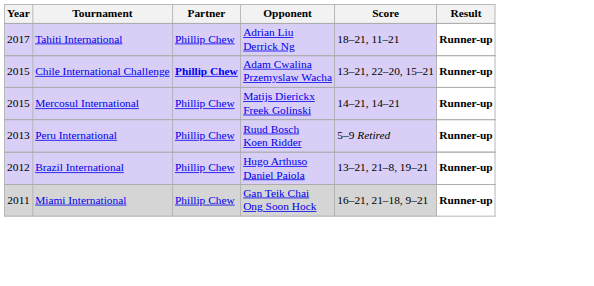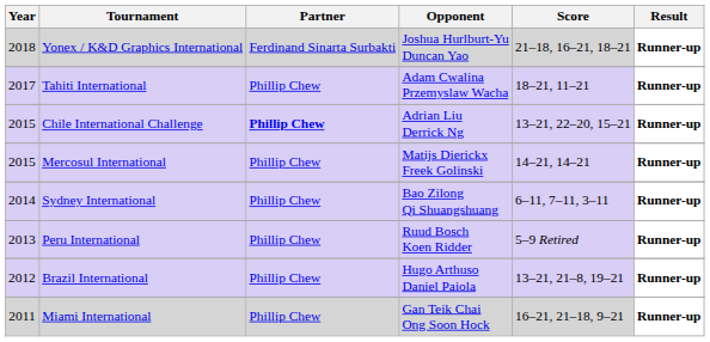 <table class="sortable wikitable" style="font-size: 90%;">
 <tr>
 <th>Year</th>
 <th>Tournament</th>
 <th>Partner</th>
 <th>Opponent</th>
 <th>Score</th>
 <th>Result</th>
 </tr>
+<tr style="background:#D5D5D5">
+<td align="center">2018</td>
+<td align="left"><a href='#'>Yonex / K&D Graphics International</a></td>
+<td align="left"> <a href='#'>Ferdinand Sinarta Surbakti</a></td>
+<td align="left"> <a href='#'>Joshua Hurlburt-Yu</a> <br>  <a href='#'>Duncan Yao</a></td>
+<td align="left">21–18, 16–21, 18–21</td>
+<td style="text-align:left; background:white"> <strong>Runner-up</strong></td>
+</tr>
 <tr>
 </tr>
 <tr style="background:#D8CEF6">
 <td align="center">2017</td>
 <td align="left"><a href='#'>Tahiti International</a></td>
 <td align="left"> <a href='#'>Phillip Chew</a></td>
-<td align="left"> <a href='#'>Adrian Liu</a> <br>  <a href='#'>Derrick Ng</a></td>
+<td align="left"> <a href='#'>Adam Cwalina</a> <br>  <a href='#'>Przemyslaw Wacha</a></td>
 <td align="left">18–21, 11–21</td>
 <td style="text-align:left; background:white"> <strong>Runner-up</strong></td>
 </tr>
 <tr>
 </tr>
 <tr style="background:#D8CEF6">
 <td align="center">2015</td>
 <td align="left"><a href='#'>Chile International Challenge</a></td>
 <td align="left"><strong> <a href='#'>Phillip Chew</a></strong></td>
-<td align="left"> <a href='#'>Adam Cwalina</a> <br>  <a href='#'>Przemyslaw Wacha</a></td>
+<td align="left"> <a href='#'>Adrian Liu</a> <br>  <a href='#'>Derrick Ng</a></td>
 <td align="left">13–21, 22–20, 15–21</td>
 <td style="text-align:left; background:white"> <strong>Runner-up</strong></td>
 </tr>
 <tr>
 </tr>
 <tr style="background:#D8CEF6">
 <td align="center">2015</td>
 <td align="left"><a href='#'>Mercosul International</a></td>
 <td align="left"> <a href='#'>Phillip Chew</a></td>
 <td align="left"> <a href='#'>Matijs Dierickx</a> <br>  <a href='#'>Freek Golinski</a></td>
 <td align="left">14–21, 14–21</td>
 <td style="text-align:left; background:white"> <strong>Runner-up</strong></td>
 </tr>
 <tr>
+</tr>
+<tr style="background:#D8CEF6">
+<td align="center">2014</td>
+<td align="left"><a href='#'>Sydney International</a></td>
+<td align="left"> <a href='#'>Phillip Chew</a></td>
+<td align="left"> <a href='#'>Bao Zilong</a> <br>  <a href='#'>Qi Shuangshuang</a></td>
+<td align="left">6–11, 7–11, 3–11</td>
+<td style="text-align:left; background:white"> <strong>Runner-up</strong></td>
 </tr>
 <tr>
 </tr>
 <tr style="background:#D8CEF6">
 <td align="center">2013</td>
 <td align="left"><a href='#'>Peru International</a></td>
 <td align="left"> <a href='#'>Phillip Chew</a></td>
 <td align="left"> <a href='#'>Ruud Bosch</a> <br>  <a href='#'>Koen Ridder</a></td>
 <td align="left">5–9 <em>Retired</em></td>
 <td style="text-align:left; background:white"> <strong>Runner-up</strong></td>
 </tr>
 <tr>
 </tr>
 <tr style="background:#D8CEF6">
 <td align="center">2012</td>
 <td align="left"><a href='#'>Brazil International</a></td>
 <td align="left"> <a href='#'>Phillip Chew</a></td>
 <td align="left"> <a href='#'>Hugo Arthuso</a> <br>  <a href='#'>Daniel Paiola</a></td>
 <td align="left">13–21, 21–8, 19–21</td>
 <td style="text-align:left; background:white"> <strong>Runner-up</strong></td>
 </tr>
 <tr>
 </tr>
 <tr style="background:#D5D5D5">
 <td align="center">2011</td>
 <td align="left"><a href='#'>Miami International</a></td>
 <td align="left"> <a href='#'>Phillip Chew</a></td>
 <td align="left"> <a href='#'>Gan Teik Chai</a> <br>  <a href='#'>Ong Soon Hock</a></td>
 <td align="left">16–21, 21–18, 9–21</td>
 <td style="text-align:left; background:white"> <strong>Runner-up</strong></td>
 </tr>
 </table>
